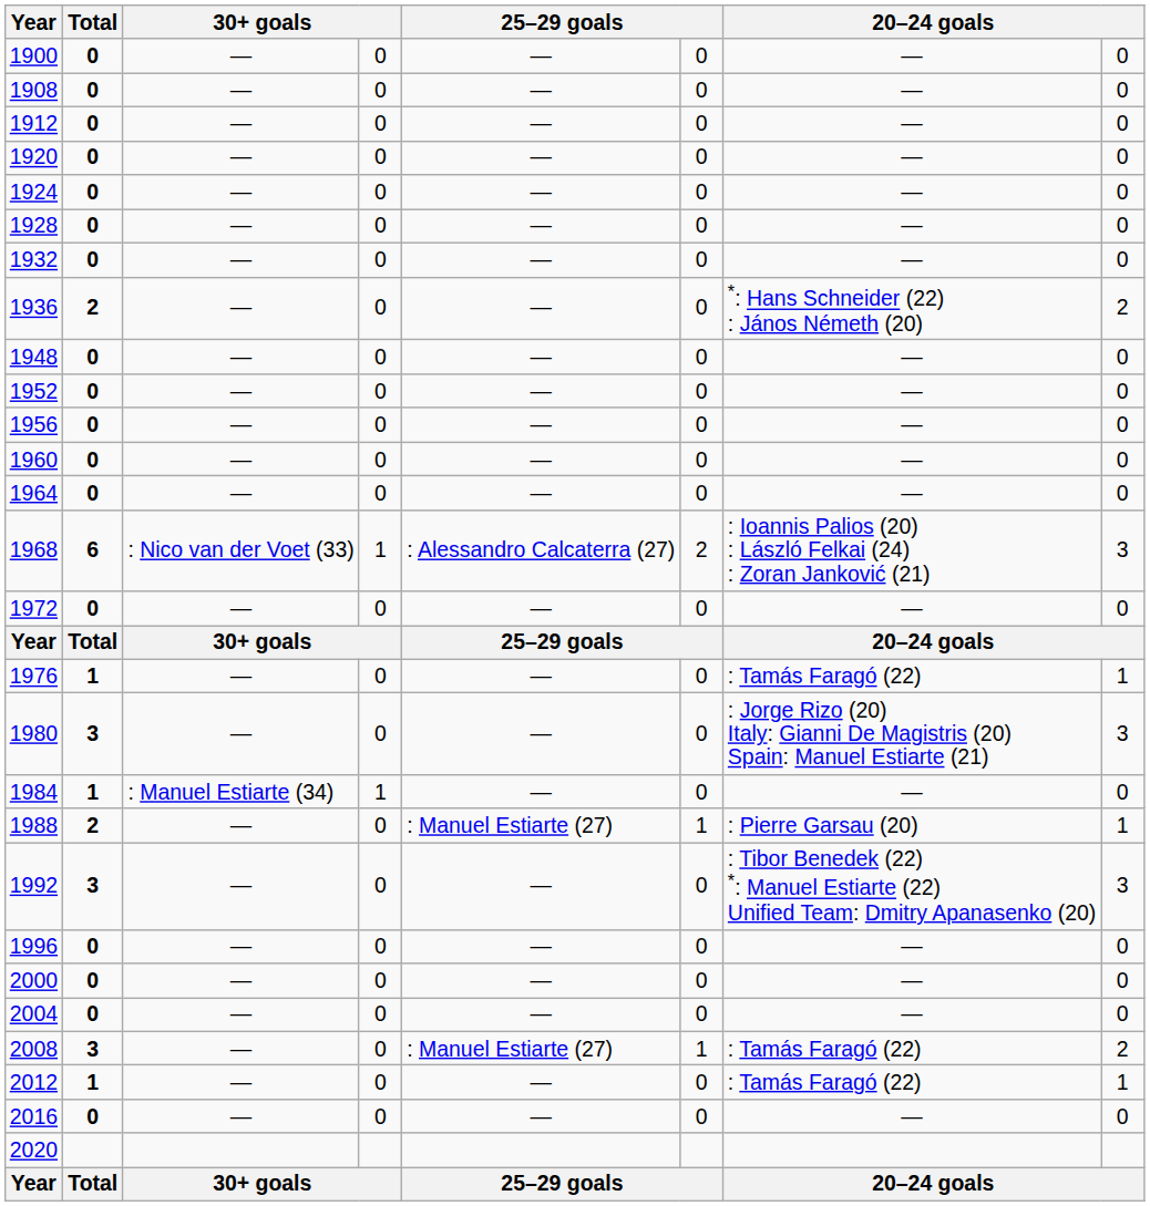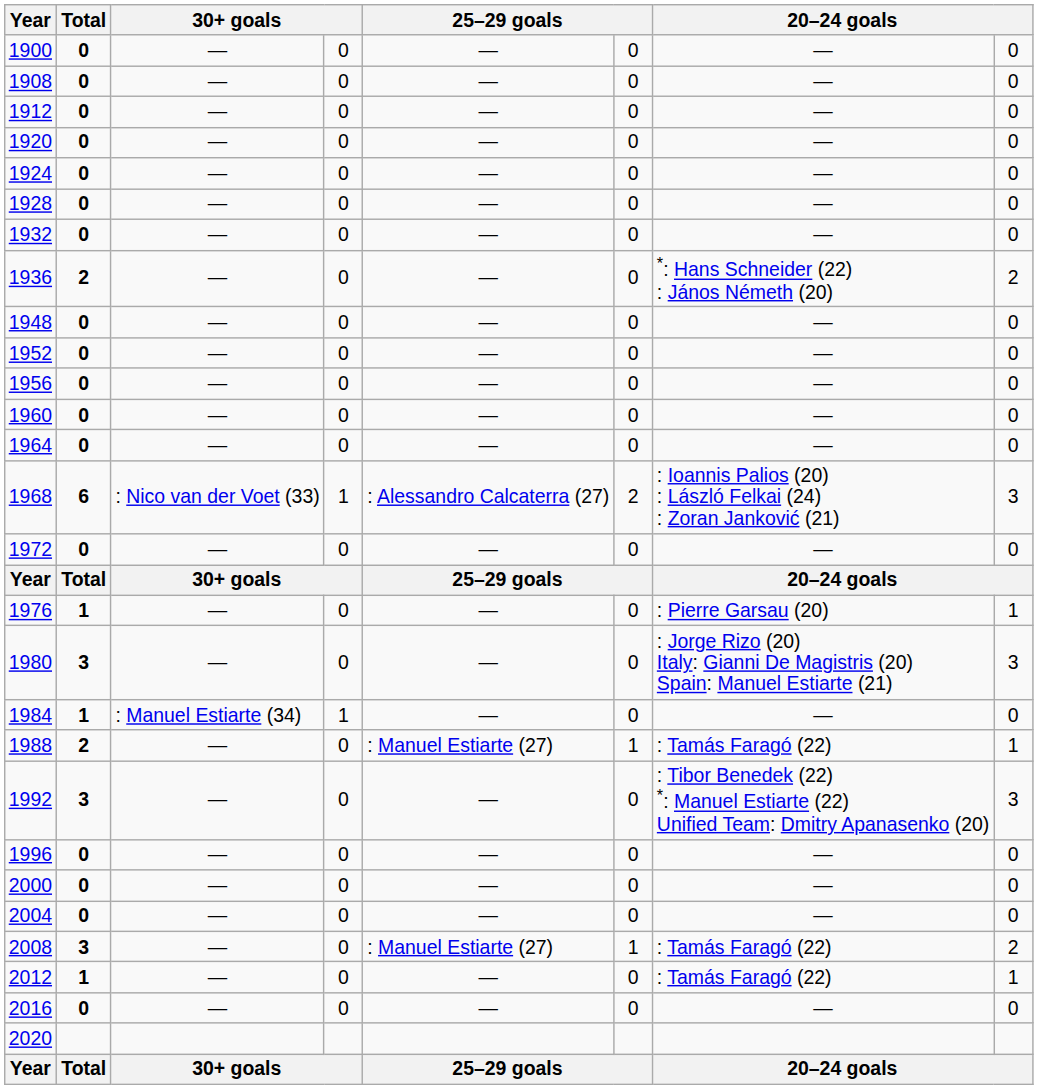 <table class="wikitable" style="text-align: center; font-size: 85%; margin-left: 1em;">
 <tr>
 <th>Year</th>
 <th>Total</th>
 <th colspan="2">30+ goals</th>
 <th colspan="2">25–29 goals</th>
 <th colspan="2">20–24 goals</th>
 </tr>
 <tr>
 <td><a href='#'>1900</a></td>
 <td><strong>0</strong></td>
 <td>—</td>
 <td style="width: 1.5em;">0</td>
 <td>—</td>
 <td style="width: 1.5em;">0</td>
 <td>—</td>
 <td style="width: 1.5em;">0</td>
 </tr>
 <tr>
 <td><a href='#'>1908</a></td>
 <td><strong>0</strong></td>
 <td>—</td>
 <td>0</td>
 <td>—</td>
 <td>0</td>
 <td>—</td>
 <td>0</td>
 </tr>
 <tr>
 <td><a href='#'>1912</a></td>
 <td><strong>0</strong></td>
 <td>—</td>
 <td>0</td>
 <td>—</td>
 <td>0</td>
 <td>—</td>
 <td>0</td>
 </tr>
 <tr>
 <td><a href='#'>1920</a></td>
 <td><strong>0</strong></td>
 <td>—</td>
 <td>0</td>
 <td>—</td>
 <td>0</td>
 <td>—</td>
 <td>0</td>
 </tr>
 <tr>
 <td><a href='#'>1924</a></td>
 <td><strong>0</strong></td>
 <td>—</td>
 <td>0</td>
 <td>—</td>
 <td>0</td>
 <td>—</td>
 <td>0</td>
 </tr>
 <tr>
 <td><a href='#'>1928</a></td>
 <td><strong>0</strong></td>
 <td>—</td>
 <td>0</td>
 <td>—</td>
 <td>0</td>
 <td>—</td>
 <td>0</td>
 </tr>
 <tr>
 <td><a href='#'>1932</a></td>
 <td><strong>0</strong></td>
 <td>—</td>
 <td>0</td>
 <td>—</td>
 <td>0</td>
 <td>—</td>
 <td>0</td>
 </tr>
 <tr>
 <td><a href='#'>1936</a></td>
 <td><strong>2</strong></td>
 <td>—</td>
 <td>0</td>
 <td>—</td>
 <td>0</td>
 <td style="text-align: left;"><strong></strong><sup>*</sup>: <a href='#'>Hans Schneider</a> (22)<br>: <a href='#'>János Németh</a> (20)</td>
 <td>2</td>
 </tr>
 <tr>
 <td><a href='#'>1948</a></td>
 <td><strong>0</strong></td>
 <td>—</td>
 <td>0</td>
 <td>—</td>
 <td>0</td>
 <td>—</td>
 <td>0</td>
 </tr>
 <tr>
 <td><a href='#'>1952</a></td>
 <td><strong>0</strong></td>
 <td>—</td>
 <td>0</td>
 <td>—</td>
 <td>0</td>
 <td>—</td>
 <td>0</td>
 </tr>
 <tr>
 <td><a href='#'>1956</a></td>
 <td><strong>0</strong></td>
 <td>—</td>
 <td>0</td>
 <td>—</td>
 <td>0</td>
 <td>—</td>
 <td>0</td>
 </tr>
 <tr>
 <td><a href='#'>1960</a></td>
 <td><strong>0</strong></td>
 <td>—</td>
 <td>0</td>
 <td>—</td>
 <td>0</td>
 <td>—</td>
 <td>0</td>
 </tr>
 <tr>
 <td><a href='#'>1964</a></td>
 <td><strong>0</strong></td>
 <td>—</td>
 <td>0</td>
 <td>—</td>
 <td>0</td>
 <td>—</td>
 <td>0</td>
 </tr>
 <tr>
 <td><a href='#'>1968</a></td>
 <td><strong>6</strong></td>
 <td style="text-align: left;">: <a href='#'>Nico van der Voet</a> (33)</td>
 <td>1</td>
 <td style="text-align: left;">: <a href='#'>Alessandro Calcaterra</a> (27)</td>
 <td>2</td>
 <td style="text-align: left;">: <a href='#'>Ioannis Palios</a> (20)<br>: <a href='#'>László Felkai</a> (24)<br>: <a href='#'>Zoran Janković</a> (21)</td>
 <td>3</td>
 </tr>
 <tr>
 <td><a href='#'>1972</a></td>
 <td><strong>0</strong></td>
 <td>—</td>
 <td>0</td>
 <td>—</td>
 <td>0</td>
 <td>—</td>
 <td>0</td>
 </tr>
 <tr>
 <th>Year</th>
 <th>Total</th>
 <th colspan="2">30+ goals</th>
 <th colspan="2">25–29 goals</th>
 <th colspan="2">20–24 goals</th>
 </tr>
 <tr>
 <td><a href='#'>1976</a></td>
 <td><strong>1</strong></td>
 <td>—</td>
 <td>0</td>
 <td>—</td>
 <td>0</td>
-<td style="text-align: left;">: <a href='#'>Tamás Faragó</a> (22)</td>
+<td style="text-align: left;">: <a href='#'>Pierre Garsau</a> (20)</td>
 <td>1</td>
 </tr>
 <tr>
 <td><a href='#'>1980</a></td>
 <td><strong>3</strong></td>
 <td>—</td>
 <td>0</td>
 <td>—</td>
 <td>0</td>
 <td style="text-align: left;">: <a href='#'>Jorge Rizo</a> (20)<br> <a href='#'>Italy</a>: <a href='#'>Gianni De Magistris</a> (20)<br> <a href='#'>Spain</a>: <a href='#'>Manuel Estiarte</a> (21)</td>
 <td>3</td>
 </tr>
 <tr>
 <td><a href='#'>1984</a></td>
 <td><strong>1</strong></td>
 <td style="text-align: left;">: <a href='#'>Manuel Estiarte</a> (34)</td>
 <td>1</td>
 <td>—</td>
 <td>0</td>
 <td>—</td>
 <td>0</td>
 </tr>
 <tr>
 <td><a href='#'>1988</a></td>
 <td><strong>2</strong></td>
 <td>—</td>
 <td>0</td>
 <td style="text-align: left;">: <a href='#'>Manuel Estiarte</a> (27)</td>
 <td>1</td>
-<td style="text-align: left;">: <a href='#'>Pierre Garsau</a> (20)</td>
+<td style="text-align: left;">: <a href='#'>Tamás Faragó</a> (22)</td>
 <td>1</td>
 </tr>
 <tr>
 <td><a href='#'>1992</a></td>
 <td><strong>3</strong></td>
 <td>—</td>
 <td>0</td>
 <td>—</td>
 <td>0</td>
 <td style="text-align: left;">: <a href='#'>Tibor Benedek</a> (22)<br><strong></strong><sup>*</sup>: <a href='#'>Manuel Estiarte</a> (22)<br> <a href='#'>Unified Team</a>: <a href='#'>Dmitry Apanasenko</a> (20)</td>
 <td>3</td>
 </tr>
 <tr>
 <td><a href='#'>1996</a></td>
 <td><strong>0</strong></td>
 <td>—</td>
 <td>0</td>
 <td>—</td>
 <td>0</td>
 <td>—</td>
 <td>0</td>
 </tr>
 <tr>
 <td><a href='#'>2000</a></td>
 <td><strong>0</strong></td>
 <td>—</td>
 <td>0</td>
 <td>—</td>
 <td>0</td>
 <td>—</td>
 <td>0</td>
 </tr>
 <tr>
 <td><a href='#'>2004</a></td>
 <td><strong>0</strong></td>
 <td>—</td>
 <td>0</td>
 <td>—</td>
 <td>0</td>
 <td>—</td>
 <td>0</td>
 </tr>
 <tr>
 <td><a href='#'>2008</a></td>
 <td><strong>3</strong></td>
 <td>—</td>
 <td>0</td>
 <td style="text-align: left;">: <a href='#'>Manuel Estiarte</a> (27)</td>
 <td>1</td>
 <td style="text-align: left;">: <a href='#'>Tamás Faragó</a> (22)</td>
 <td>2</td>
 </tr>
 <tr>
 <td><a href='#'>2012</a></td>
 <td><strong>1</strong></td>
 <td>—</td>
 <td>0</td>
 <td>—</td>
 <td>0</td>
 <td style="text-align: left;">: <a href='#'>Tamás Faragó</a> (22)</td>
 <td>1</td>
 </tr>
 <tr>
 <td><a href='#'>2016</a></td>
 <td><strong>0</strong></td>
 <td>—</td>
 <td>0</td>
 <td>—</td>
 <td>0</td>
 <td>—</td>
 <td>0</td>
 </tr>
 <tr>
 <td><a href='#'>2020</a></td>
 <td></td>
 <td></td>
 <td></td>
 <td></td>
 <td></td>
 <td></td>
 <td></td>
 </tr>
 <tr>
 <th>Year</th>
 <th>Total</th>
 <th colspan="2">30+ goals</th>
 <th colspan="2">25–29 goals</th>
 <th colspan="2">20–24 goals</th>
 </tr>
 </table>
